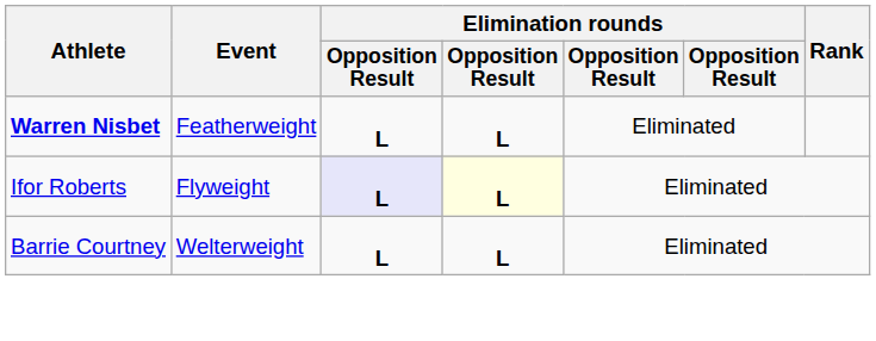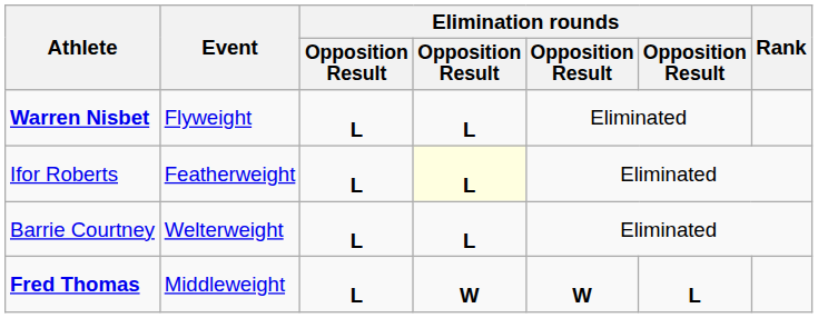 <table class=wikitable style="font-size:90%;text-align:center">
 <tr>
 <th rowspan="2">Athlete</th>
 <th rowspan="2">Event</th>
 <th colspan=4>Elimination rounds</th>
 <th rowspan=2>Rank</th>
 </tr>
 <tr style="font-size:95%">
 <th>Opposition<br>Result</th>
 <th>Opposition<br>Result</th>
 <th>Opposition<br>Result</th>
 <th>Opposition<br>Result</th>
 </tr>
 <tr>
 <td style="text-align:left;"><strong><a href='#'>Warren Nisbet</a></strong></td>
-<td style="text-align:left;"><a href='#'>Featherweight</a></td>
+<td style="text-align:left;"><a href='#'>Flyweight</a></td>
 <td><br><strong>L</strong></td>
 <td><br><strong>L</strong></td>
 <td colspan=2>Eliminated</td>
 <td></td>
 </tr>
 <tr>
 <td style="text-align:left;"><a href='#'>Ifor Roberts</a></td>
-<td style="text-align:left;"><a href='#'>Flyweight</a></td>
-<td style="background: lavender;"><br><strong>L</strong></td>
+<td style="text-align:left;"><a href='#'>Featherweight</a></td>
+<td><br><strong>L</strong></td>
 <td style="background: lightyellow;"><br><strong>L</strong></td>
 <td colspan=3>Eliminated</td>
 </tr>
 <tr>
 <td style="text-align:left;"><a href='#'>Barrie Courtney</a></td>
 <td style="text-align:left;"><a href='#'>Welterweight</a></td>
 <td><br><strong>L</strong></td>
 <td><br><strong>L</strong> </td>
 <td colspan=3>Eliminated</td>
 </tr>
+<tr>
+<td style="text-align:left;"><strong><a href='#'>Fred Thomas</a></strong></td>
+<td style="text-align:left;"><a href='#'>Middleweight</a></td>
+<td><br><strong>L</strong></td>
+<td><br><strong>W</strong></td>
+<td><br><strong>W</strong></td>
+<td><br><strong>L</strong></td>
+<td></td>
+</tr>
 </table>
